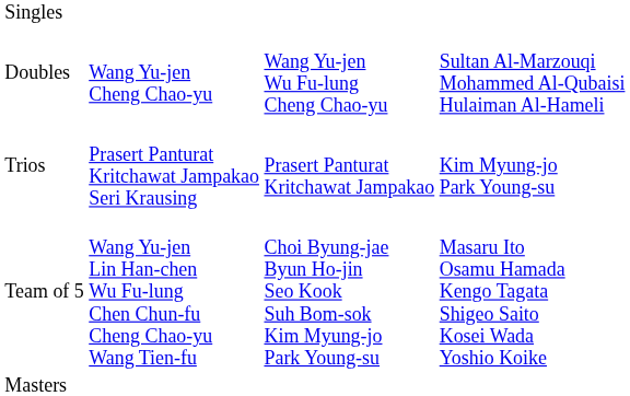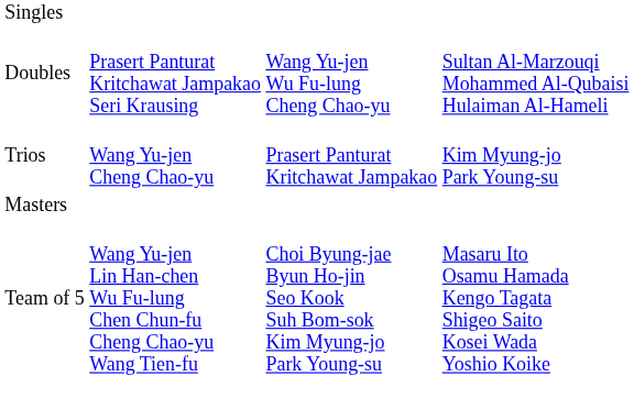 <table>
 <tr>
 <td>Singles<br></td>
 <td></td>
 <td></td>
 <td></td>
 </tr>
 <tr>
 <td>Doubles<br></td>
-<td><br><a href='#'>Wang Yu-jen</a><br><a href='#'>Cheng Chao-yu</a></td>
+<td><br><a href='#'>Prasert Panturat</a><br><a href='#'>Kritchawat Jampakao</a><br><a href='#'>Seri Krausing</a></td>
 <td><br><a href='#'>Wang Yu-jen</a><br><a href='#'>Wu Fu-lung</a><br><a href='#'>Cheng Chao-yu</a></td>
 <td><br><a href='#'>Sultan Al-Marzouqi</a><br><a href='#'>Mohammed Al-Qubaisi</a><br><a href='#'>Hulaiman Al-Hameli</a></td>
 </tr>
 <tr>
 <td>Trios<br></td>
-<td><br><a href='#'>Prasert Panturat</a><br><a href='#'>Kritchawat Jampakao</a><br><a href='#'>Seri Krausing</a></td>
+<td><br><a href='#'>Wang Yu-jen</a><br><a href='#'>Cheng Chao-yu</a></td>
 <td><br><a href='#'>Prasert Panturat</a><br><a href='#'>Kritchawat Jampakao</a></td>
 <td><br><a href='#'>Kim Myung-jo</a><br><a href='#'>Park Young-su</a></td>
+</tr>
+<tr>
+<td>Masters<br></td>
+<td></td>
+<td></td>
+<td></td>
 </tr>
 <tr>
 <td>Team of 5<br></td>
 <td><br><a href='#'>Wang Yu-jen</a><br><a href='#'>Lin Han-chen</a><br><a href='#'>Wu Fu-lung</a><br><a href='#'>Chen Chun-fu</a><br><a href='#'>Cheng Chao-yu</a><br><a href='#'>Wang Tien-fu</a></td>
 <td><br><a href='#'>Choi Byung-jae</a><br><a href='#'>Byun Ho-jin</a><br><a href='#'>Seo Kook</a><br><a href='#'>Suh Bom-sok</a><br><a href='#'>Kim Myung-jo</a><br><a href='#'>Park Young-su</a></td>
 <td><br><a href='#'>Masaru Ito</a><br><a href='#'>Osamu Hamada</a><br><a href='#'>Kengo Tagata</a><br><a href='#'>Shigeo Saito</a><br><a href='#'>Kosei Wada</a><br><a href='#'>Yoshio Koike</a></td>
 </tr>
-<tr>
-<td>Masters<br></td>
-<td></td>
-<td></td>
-<td></td>
-</tr>
 </table>
